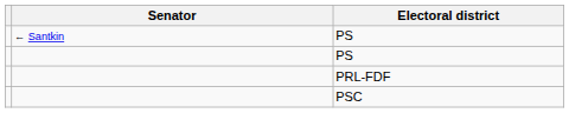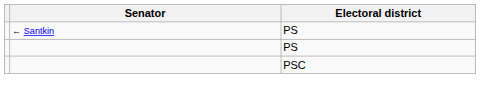 <table class="sortable wikitable" style="text-align:left; font-size:90%">
 <tr>
 <th></th>
 <th width="350">Senator</th>
 <th width="250">Electoral district</th>
 </tr>
 <tr>
 <td></td>
 <td> <small>← <a href='#'>Santkin</a></small></td>
 <td>PS</td>
 </tr>
 <tr>
 <td></td>
 <td></td>
 <td>PS</td>
 </tr>
 <tr>
 <td></td>
 <td></td>
-<td>PRL-FDF</td>
-</tr>
-<tr>
-<td></td>
-<td></td>
 <td>PSC</td>
 </tr>
 </table>
